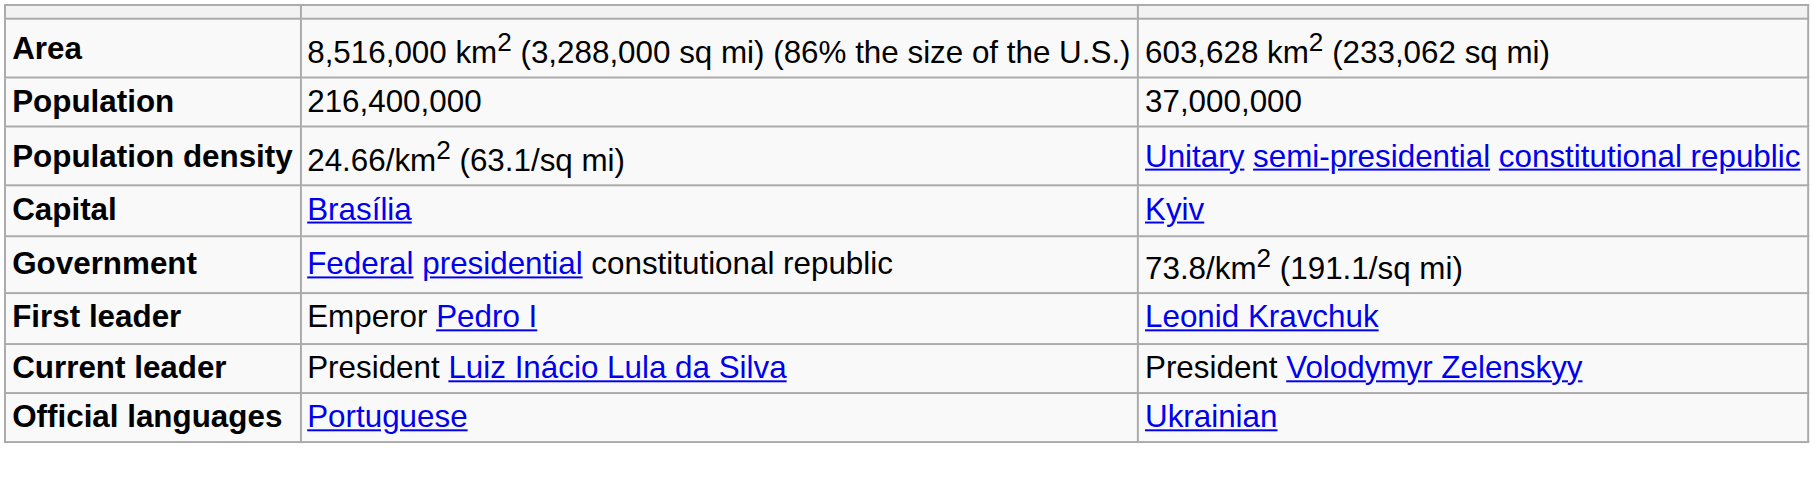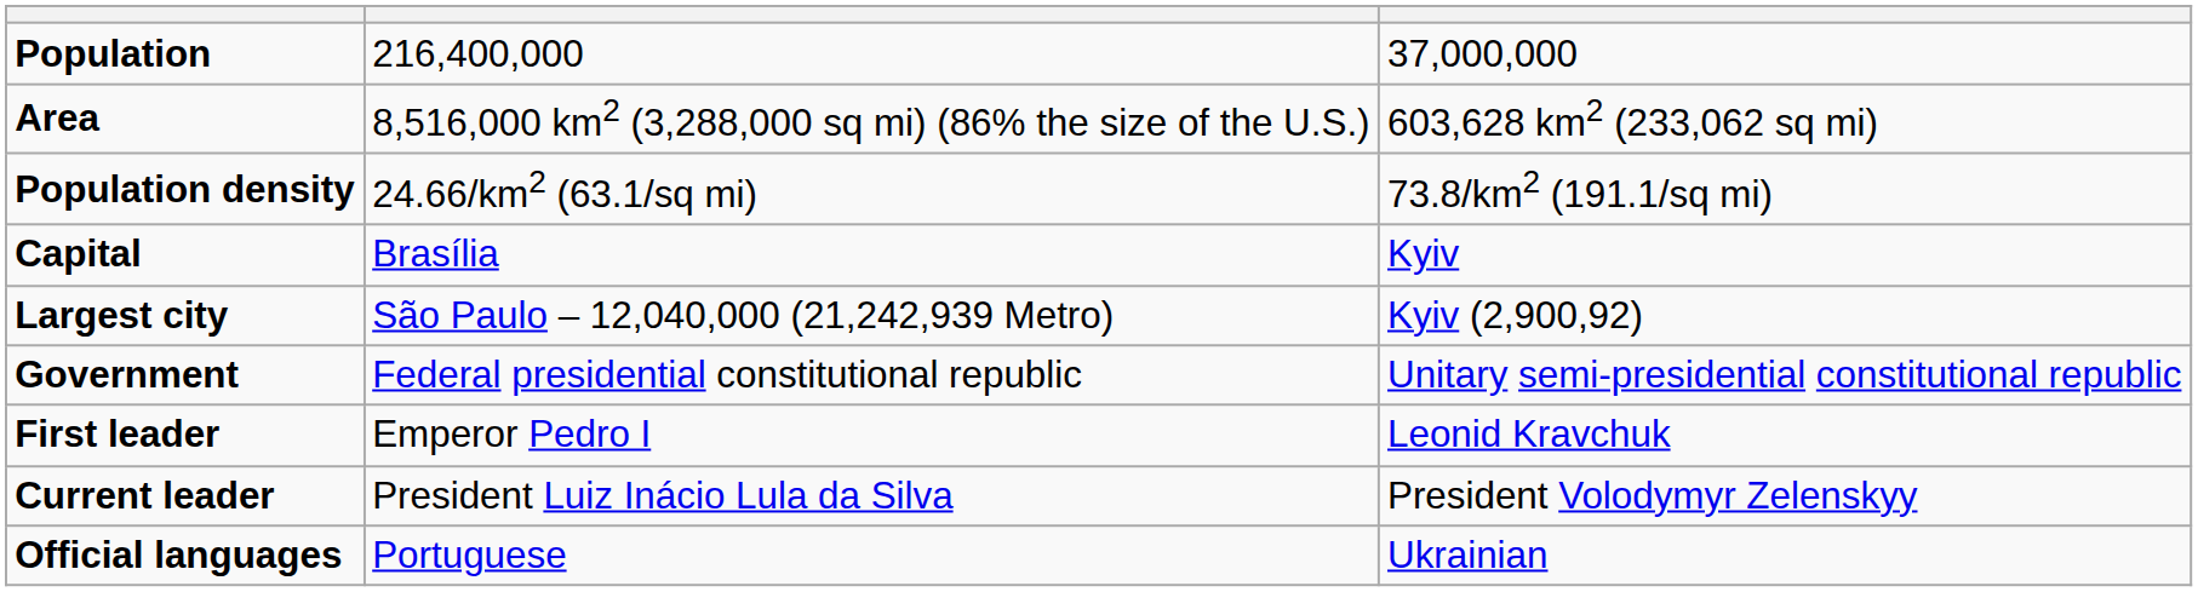 <table class="wikitable">
 <tr>
 <th></th>
 <th></th>
 <th></th>
 </tr>
 <tr>
+<td><strong>Population</strong></td>
+<td>216,400,000</td>
+<td>37,000,000</td>
+</tr>
+<tr>
 <td><strong>Area</strong></td>
 <td>8,516,000 km<sup>2</sup> (3,288,000 sq mi) (86% the size of the U.S.)</td>
 <td>603,628 km<sup>2</sup> (233,062 sq mi)</td>
 </tr>
 <tr>
-<td><strong>Population</strong></td>
-<td>216,400,000</td>
-<td>37,000,000</td>
-</tr>
-<tr>
 <td><strong>Population density</strong></td>
 <td>24.66/km<sup>2</sup> (63.1/sq mi)</td>
-<td><a href='#'>Unitary</a> <a href='#'>semi-presidential</a> <a href='#'>constitutional republic</a></td>
+<td>73.8/km<sup>2</sup> (191.1/sq mi)</td>
 </tr>
 <tr>
 <td><strong>Capital</strong></td>
 <td><a href='#'>Brasília</a></td>
 <td><a href='#'>Kyiv</a></td>
 </tr>
 <tr>
+<td><strong>Largest city</strong></td>
+<td><a href='#'>São Paulo</a> – 12,040,000 (21,242,939 Metro)</td>
+<td><a href='#'>Kyiv</a> (2,900,92)</td>
+</tr>
+<tr>
 <td><strong>Government</strong></td>
 <td><a href='#'>Federal</a> <a href='#'>presidential</a> constitutional republic</td>
-<td>73.8/km<sup>2</sup> (191.1/sq mi)</td>
+<td><a href='#'>Unitary</a> <a href='#'>semi-presidential</a> <a href='#'>constitutional republic</a></td>
 </tr>
 <tr>
 <td><strong>First leader</strong></td>
 <td>Emperor <a href='#'>Pedro I</a></td>
 <td><a href='#'>Leonid Kravchuk</a></td>
 </tr>
 <tr>
 <td><strong>Current leader</strong></td>
 <td>President <a href='#'>Luiz Inácio Lula da Silva</a></td>
 <td>President <a href='#'>Volodymyr Zelenskyy</a></td>
 </tr>
 <tr>
 <td><strong>Official languages</strong></td>
 <td><a href='#'>Portuguese</a></td>
 <td><a href='#'>Ukrainian</a></td>
 </tr>
 </table>
